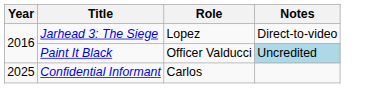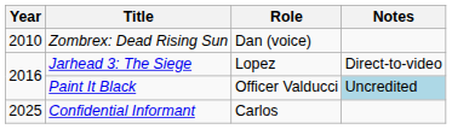 <table class="wikitable sortable">
 <tr>
 <th>Year</th>
 <th>Title</th>
 <th>Role</th>
 <th>Notes</th>
+</tr>
+<tr>
+<td>2010</td>
+<td><em>Zombrex: Dead Rising Sun</em></td>
+<td>Dan (voice)</td>
+<td></td>
 </tr>
 <tr>
 <td rowspan="2">2016</td>
 <td><em><a href='#'>Jarhead 3: The Siege</a></em></td>
 <td>Lopez</td>
 <td>Direct-to-video</td>
 </tr>
 <tr>
 <td><em><a href='#'>Paint It Black</a></em></td>
 <td>Officer Valducci</td>
 <td style="background: lightblue;">Uncredited</td>
 </tr>
 <tr>
 <td>2025</td>
 <td><em><a href='#'>Confidential Informant</a></em></td>
 <td>Carlos</td>
 <td></td>
 </tr>
 </table>
